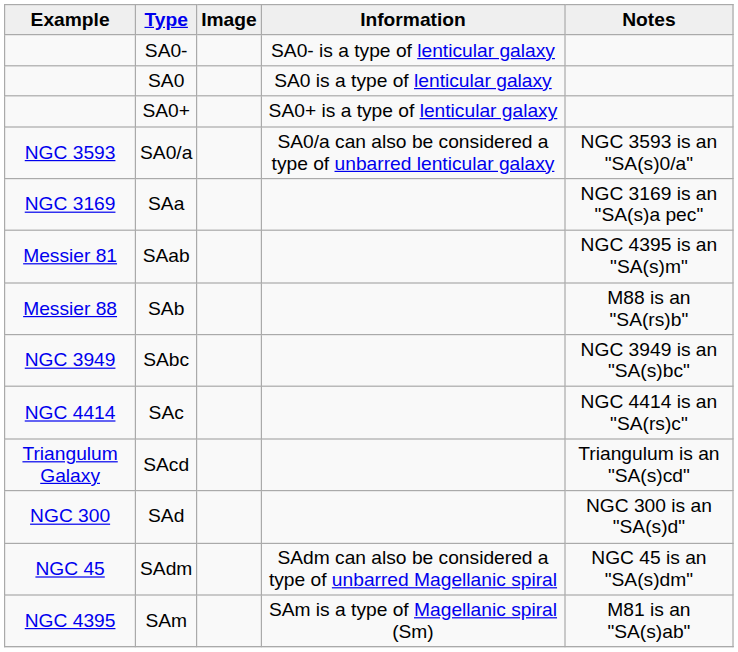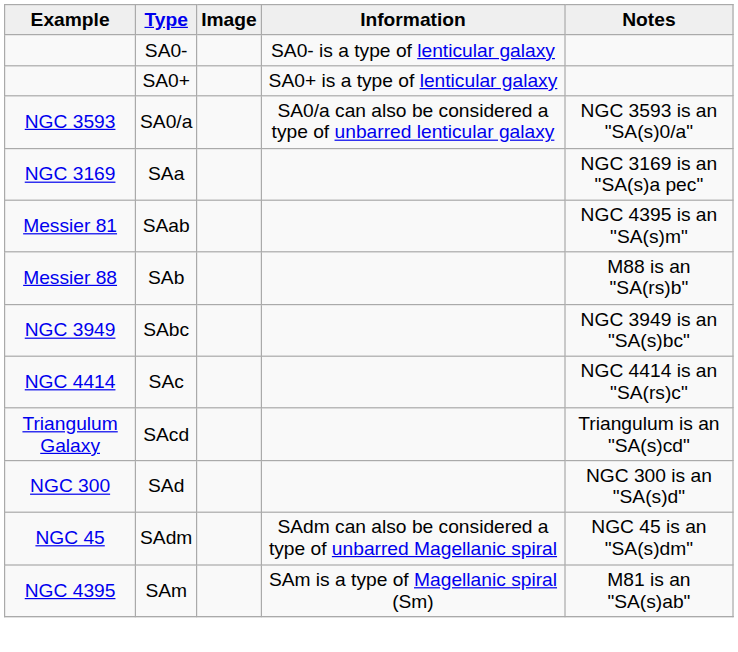 <table class="wikitable" style="text-align:center;border-collapse:collapse;" cellpadding="2">
 <tr>
 <th style="background:#efefef;">Example</th>
 <th style="background:#efefef;"><a href='#'>Type</a></th>
 <th style="background:#efefef;">Image</th>
 <th style="background:#efefef;">Information</th>
 <th style="background:#efefef;">Notes</th>
 </tr>
 <tr>
 <td></td>
 <td>SA0-</td>
 <td></td>
 <td>SA0- is a type of <a href='#'>lenticular galaxy</a></td>
-<td></td>
-</tr>
-<tr>
-<td></td>
-<td>SA0</td>
-<td></td>
-<td>SA0 is a type of <a href='#'>lenticular galaxy</a></td>
 <td></td>
 </tr>
 <tr>
 <td></td>
 <td>SA0+</td>
 <td></td>
 <td>SA0+ is a type of <a href='#'>lenticular galaxy</a></td>
 <td></td>
 </tr>
 <tr>
 <td><a href='#'>NGC 3593</a></td>
 <td>SA0/a</td>
 <td></td>
 <td>SA0/a can also be considered a type of <a href='#'>unbarred lenticular galaxy</a></td>
 <td>NGC 3593 is an "SA(s)0/a"</td>
 </tr>
 <tr>
 <td><a href='#'>NGC 3169</a></td>
 <td>SAa</td>
 <td></td>
 <td></td>
 <td>NGC 3169 is an "SA(s)a pec"</td>
 </tr>
 <tr>
 <td><a href='#'>Messier 81</a></td>
 <td>SAab</td>
 <td></td>
 <td></td>
 <td>NGC 4395 is an "SA(s)m"</td>
 </tr>
 <tr>
 <td><a href='#'>Messier 88</a></td>
 <td>SAb</td>
 <td></td>
 <td></td>
 <td>M88 is an "SA(rs)b"</td>
 </tr>
 <tr>
 <td><a href='#'>NGC 3949</a></td>
 <td>SAbc</td>
 <td></td>
 <td></td>
 <td>NGC 3949 is an "SA(s)bc"</td>
 </tr>
 <tr>
 <td><a href='#'>NGC 4414</a></td>
 <td>SAc</td>
 <td></td>
 <td></td>
 <td>NGC 4414 is an "SA(rs)c"</td>
 </tr>
 <tr>
 <td><a href='#'>Triangulum Galaxy</a></td>
 <td>SAcd</td>
 <td></td>
 <td></td>
 <td>Triangulum is an "SA(s)cd"</td>
 </tr>
 <tr>
 <td><a href='#'>NGC 300</a></td>
 <td>SAd</td>
 <td></td>
 <td></td>
 <td>NGC 300 is an "SA(s)d"</td>
 </tr>
 <tr>
 <td><a href='#'>NGC 45</a></td>
 <td>SAdm</td>
 <td></td>
 <td>SAdm can also be considered a type of <a href='#'>unbarred Magellanic spiral</a></td>
 <td>NGC 45 is an "SA(s)dm"</td>
 </tr>
 <tr>
 <td><a href='#'>NGC 4395</a></td>
 <td>SAm</td>
 <td></td>
 <td>SAm is a type of <a href='#'>Magellanic spiral</a> (Sm)</td>
 <td>M81 is an "SA(s)ab"</td>
 </tr>
 <tr>
 </tr>
 </table>
